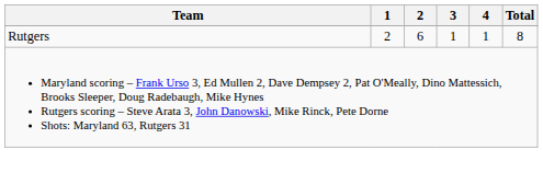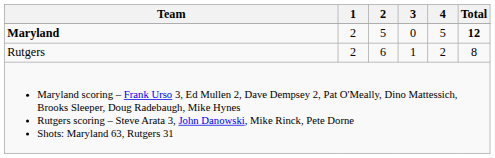 <table class="wikitable" style="text-align:center; max-width:40em">
 <tr>
 <th>Team</th>
 <th style="width:2em">1</th>
 <th style="width:2em">2</th>
 <th style="width:2em">3</th>
 <th style="width:2em">4</th>
 <th style="width:2em">Total</th>
 </tr>
 <tr>
 </tr>
 <tr>
+<td style="text-align:left"><strong>Maryland</strong></td>
+<td>2</td>
+<td>5</td>
+<td>0</td>
+<td>5</td>
+<td><strong>12</strong></td>
+</tr>
+<tr>
 <td style="text-align:left">Rutgers</td>
 <td>2</td>
 <td>6</td>
 <td>1</td>
-<td>1</td>
+<td>2</td>
 <td>8</td>
 </tr>
 <tr>
 <td colspan=6 style="text-align:left; font-size:88%;"><br><ul><li>Maryland scoring – <a href='#'>Frank Urso</a> 3, Ed Mullen 2, Dave Dempsey 2, Pat O'Meally, Dino Mattessich, Brooks Sleeper, Doug Radebaugh, Mike Hynes</li><li>Rutgers scoring – Steve Arata 3, <a href='#'>John Danowski</a>, Mike Rinck, Pete Dorne</li><li>Shots: Maryland 63, Rutgers 31</li></ul></td>
 </tr>
 </table>
